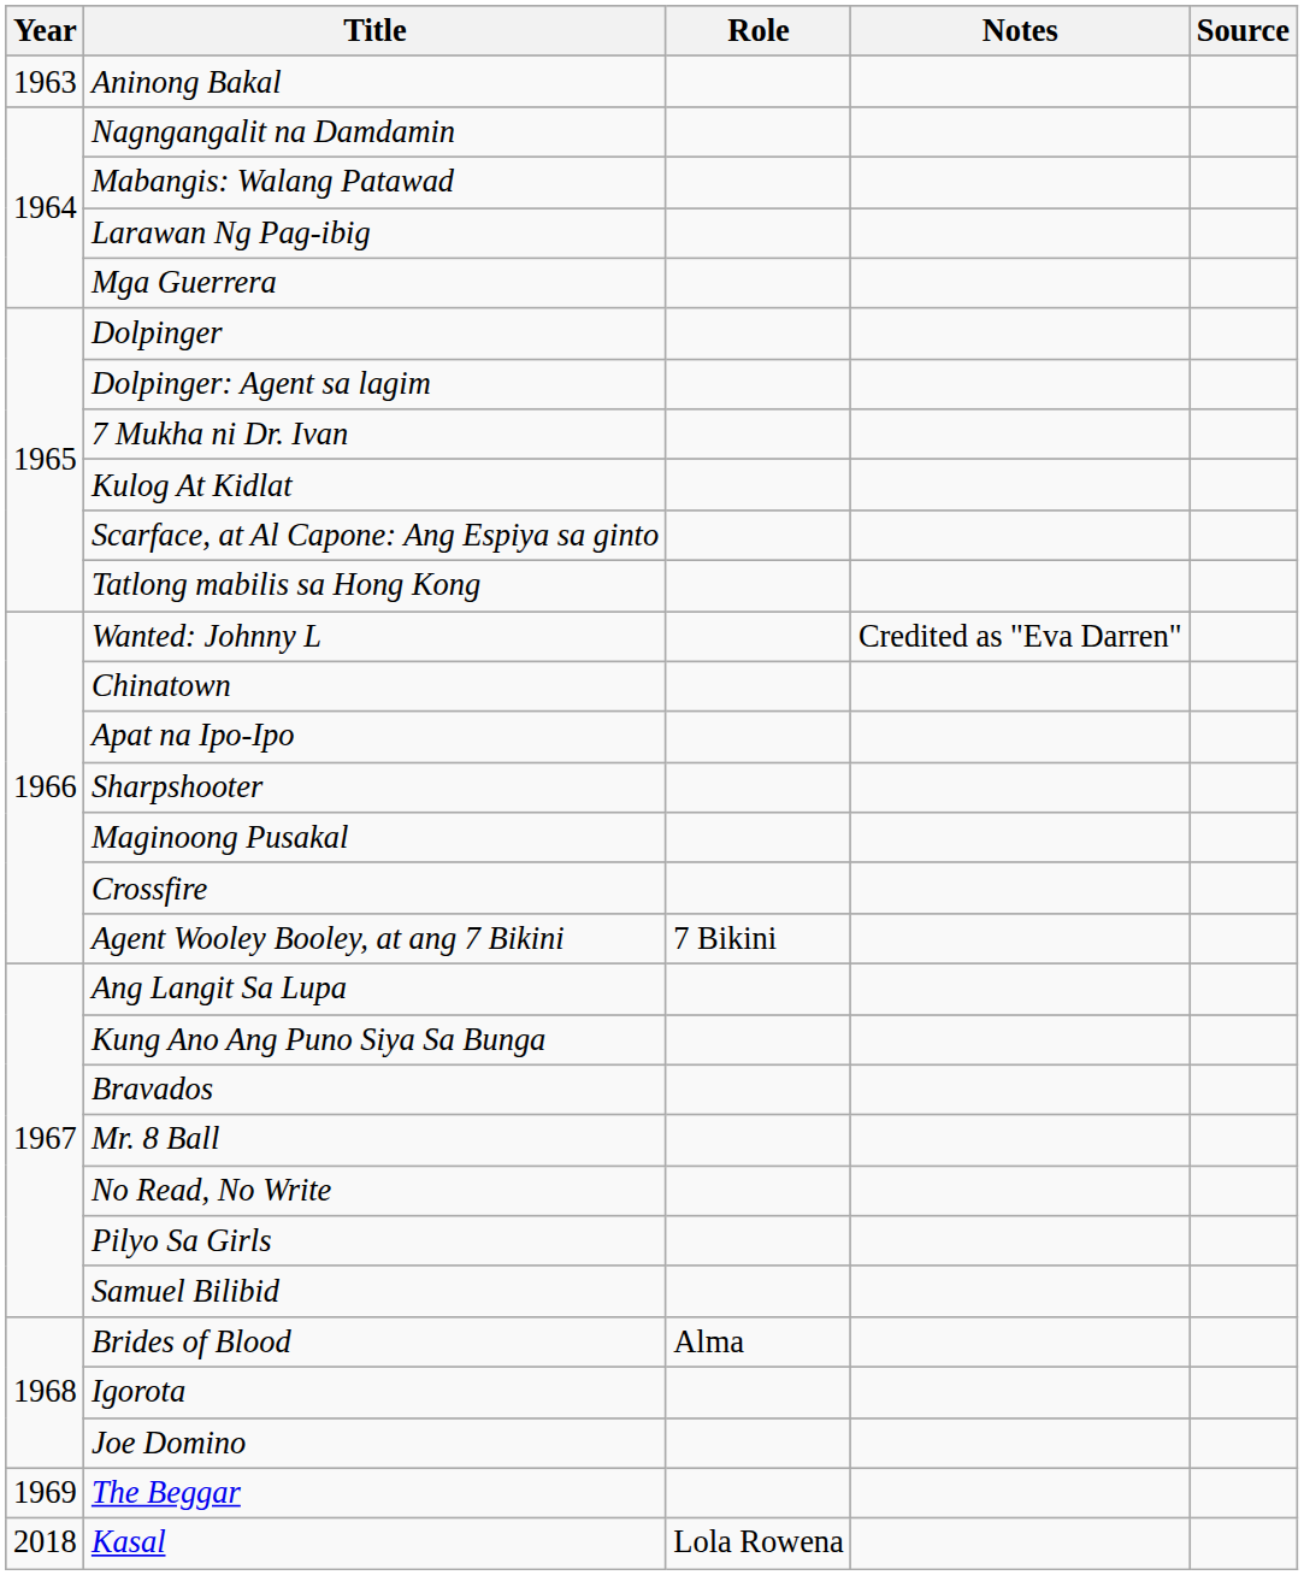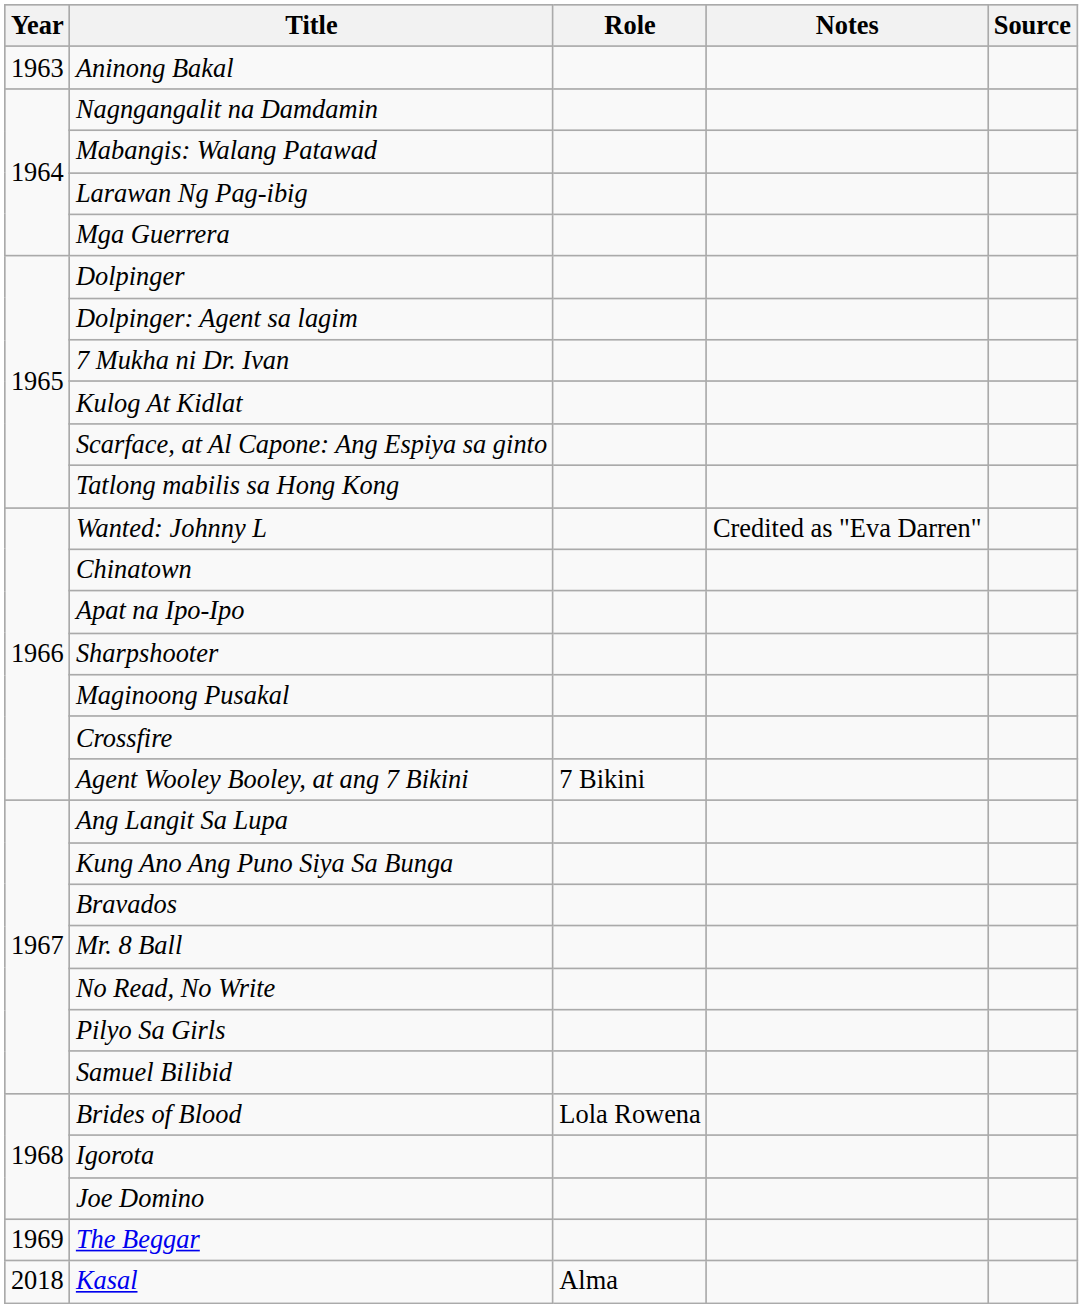 <table class="wikitable sortable">
 <tr>
 <th>Year</th>
 <th>Title</th>
 <th>Role</th>
 <th class="unsortable">Notes</th>
 <th class="unsortable">Source</th>
 </tr>
 <tr>
 <td>1963</td>
 <td><em>Aninong Bakal</em></td>
 <td></td>
 <td></td>
 <td></td>
 </tr>
 <tr>
 <td Rowspan="4">1964</td>
 <td><em>Nagngangalit na Damdamin</em></td>
 <td></td>
 <td></td>
 <td></td>
 </tr>
 <tr>
 <td><em>Mabangis: Walang Patawad</em></td>
 <td></td>
 <td></td>
 <td></td>
 </tr>
 <tr>
 <td><em>Larawan Ng Pag-ibig</em></td>
 <td></td>
 <td></td>
 <td></td>
 </tr>
 <tr>
 <td><em>Mga Guerrera</em></td>
 <td></td>
 <td></td>
 <td></td>
 </tr>
 <tr>
 <td Rowspan="6">1965</td>
 <td><em>Dolpinger</em></td>
 <td></td>
 <td></td>
 <td></td>
 </tr>
 <tr>
 <td><em>Dolpinger: Agent sa lagim</em></td>
 <td></td>
 <td></td>
 <td></td>
 </tr>
 <tr>
 <td><em>7 Mukha ni Dr. Ivan</em></td>
 <td></td>
 <td></td>
 <td></td>
 </tr>
 <tr>
 <td><em>Kulog At Kidlat</em></td>
 <td></td>
 <td></td>
 <td></td>
 </tr>
 <tr>
 <td><em>Scarface, at Al Capone: Ang Espiya sa ginto</em></td>
 <td></td>
 <td></td>
 <td></td>
 </tr>
 <tr>
 <td><em>Tatlong mabilis sa Hong Kong</em></td>
 <td></td>
 <td></td>
 <td></td>
 </tr>
 <tr>
 <td Rowspan="7">1966</td>
 <td><em>Wanted: Johnny L</em></td>
 <td></td>
 <td>Credited as "Eva Darren"</td>
 <td></td>
 </tr>
 <tr>
 <td><em>Chinatown</em></td>
 <td></td>
 <td></td>
 <td></td>
 </tr>
 <tr>
 <td><em>Apat na Ipo-Ipo</em></td>
 <td></td>
 <td></td>
 <td></td>
 </tr>
 <tr>
 <td><em>Sharpshooter</em></td>
 <td></td>
 <td></td>
 <td></td>
 </tr>
 <tr>
 <td><em>Maginoong Pusakal</em></td>
 <td></td>
 <td></td>
 <td></td>
 </tr>
 <tr>
 <td><em>Crossfire</em></td>
 <td></td>
 <td></td>
 <td></td>
 </tr>
 <tr>
 <td><em>Agent Wooley Booley, at ang 7 Bikini</em></td>
 <td>7 Bikini</td>
 <td></td>
 <td></td>
 </tr>
 <tr>
 <td Rowspan="7">1967</td>
 <td><em>Ang Langit Sa Lupa</em></td>
 <td></td>
 <td></td>
 <td></td>
 </tr>
 <tr>
 <td><em>Kung Ano Ang Puno Siya Sa Bunga</em></td>
 <td></td>
 <td></td>
 <td></td>
 </tr>
 <tr>
 <td><em>Bravados</em></td>
 <td></td>
 <td></td>
 <td></td>
 </tr>
 <tr>
 <td><em>Mr. 8 Ball</em></td>
 <td></td>
 <td></td>
 <td></td>
 </tr>
 <tr>
 <td><em>No Read, No Write</em></td>
 <td></td>
 <td></td>
 <td></td>
 </tr>
 <tr>
 <td><em>Pilyo Sa Girls</em></td>
 <td></td>
 <td></td>
 <td></td>
 </tr>
 <tr>
 <td><em>Samuel Bilibid</em></td>
 <td></td>
 <td></td>
 <td></td>
 </tr>
 <tr>
 <td Rowspan="3">1968</td>
 <td><em>Brides of Blood</em></td>
-<td>Alma</td>
+<td>Lola Rowena</td>
 <td></td>
 <td></td>
 </tr>
 <tr>
 <td><em>Igorota</em></td>
 <td></td>
 <td></td>
 <td></td>
 </tr>
 <tr>
 <td><em>Joe Domino</em></td>
 <td></td>
 <td></td>
 <td></td>
 </tr>
 <tr>
 <td>1969</td>
 <td><em><a href='#'> The Beggar</a></em></td>
 <td></td>
 <td></td>
 <td></td>
 </tr>
 <tr>
 <td>2018</td>
 <td><em><a href='#'>Kasal</a></em></td>
-<td>Lola Rowena</td>
+<td>Alma</td>
 <td></td>
 <td></td>
 </tr>
 </table>
